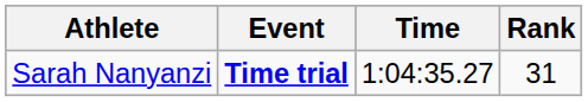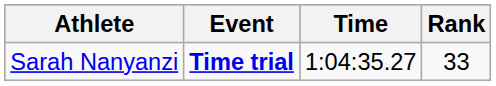 <table class=wikitable style="font-size:90%;">
 <tr>
 <th>Athlete</th>
 <th>Event</th>
 <th>Time</th>
 <th>Rank</th>
 </tr>
 <tr align=center>
 <td align=left rowspan=1><a href='#'>Sarah Nanyanzi</a></td>
 <td align=left rowspan=1><strong><a href='#'>Time trial</a></strong></td>
 <td>1:04:35.27</td>
-<td>31</td>
+<td>33</td>
 </tr>
 </table>
